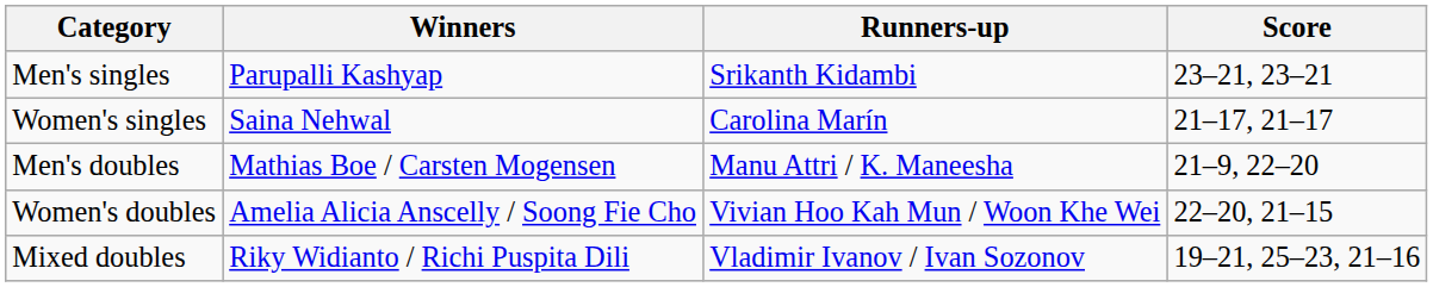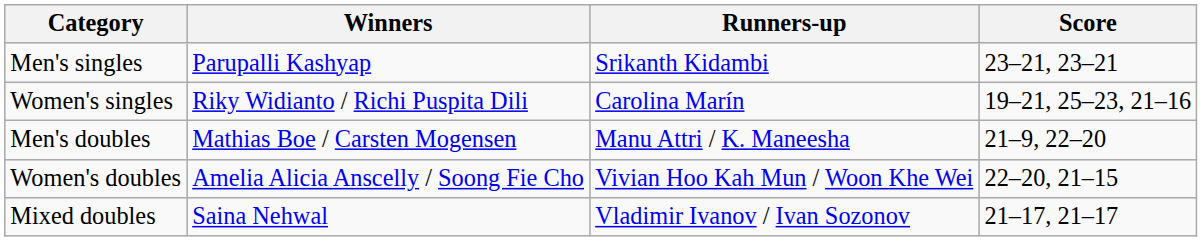 <table class=wikitable style="white-space:nowrap;">
 <tr>
 <th>Category</th>
 <th>Winners</th>
 <th>Runners-up</th>
 <th>Score</th>
 </tr>
 <tr>
 <td>Men's singles</td>
 <td> <a href='#'>Parupalli Kashyap</a></td>
 <td> <a href='#'>Srikanth Kidambi</a></td>
 <td>23–21, 23–21</td>
 </tr>
 <tr>
 <td>Women's singles</td>
-<td> <a href='#'>Saina Nehwal</a></td>
+<td> <a href='#'>Riky Widianto</a> /  <a href='#'>Richi Puspita Dili</a></td>
 <td> <a href='#'>Carolina Marín</a></td>
-<td>21–17, 21–17</td>
+<td>19–21, 25–23, 21–16</td>
 </tr>
 <tr>
 <td>Men's doubles</td>
 <td> <a href='#'>Mathias Boe</a> / <a href='#'>Carsten Mogensen</a></td>
 <td> <a href='#'>Manu Attri</a> / <a href='#'>K. Maneesha</a></td>
 <td>21–9, 22–20</td>
 </tr>
 <tr>
 <td>Women's doubles</td>
 <td> <a href='#'>Amelia Alicia Anscelly</a> / <a href='#'>Soong Fie Cho</a></td>
 <td> <a href='#'>Vivian Hoo Kah Mun</a> / <a href='#'>Woon Khe Wei</a></td>
 <td>22–20, 21–15</td>
 </tr>
 <tr>
 <td>Mixed doubles</td>
-<td> <a href='#'>Riky Widianto</a> /  <a href='#'>Richi Puspita Dili</a></td>
+<td> <a href='#'>Saina Nehwal</a></td>
 <td> <a href='#'>Vladimir Ivanov</a> / <a href='#'>Ivan Sozonov</a></td>
-<td>19–21, 25–23, 21–16</td>
+<td>21–17, 21–17</td>
 </tr>
 </table>
